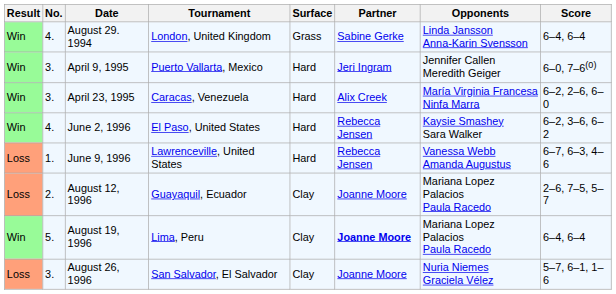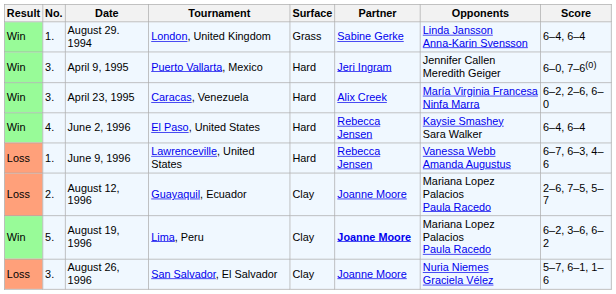 <table class="sortable wikitable" style=font-size:97%>
 <tr>
 <th>Result</th>
 <th>No.</th>
 <th>Date</th>
 <th>Tournament</th>
 <th>Surface</th>
 <th>Partner</th>
 <th>Opponents</th>
 <th>Score</th>
 </tr>
 <tr style="background:#f0f8ff;">
 <td style="background:#98fb98;">Win</td>
-<td>4.</td>
+<td>1.</td>
 <td>August 29. 1994</td>
 <td><a href='#'>London</a>, United Kingdom</td>
 <td>Grass</td>
 <td> <a href='#'>Sabine Gerke</a></td>
 <td> <a href='#'>Linda Jansson</a> <br>  <a href='#'>Anna-Karin Svensson</a></td>
 <td>6–4, 6–4</td>
 </tr>
 <tr bgcolor="#f0f8ff">
 <td style="background:#98fb98;">Win</td>
 <td>3.</td>
 <td>April 9, 1995</td>
 <td><a href='#'>Puerto Vallarta</a>, Mexico</td>
 <td>Hard</td>
 <td> <a href='#'>Jeri Ingram</a></td>
 <td> Jennifer Callen <br>  Meredith Geiger</td>
 <td>6–0, 7–6<sup>(0)</sup></td>
 </tr>
 <tr style="background:#f0f8ff;">
 <td style="background:#98fb98;">Win</td>
 <td>3.</td>
 <td>April 23, 1995</td>
 <td><a href='#'>Caracas</a>, Venezuela</td>
 <td>Hard</td>
 <td> <a href='#'>Alix Creek</a></td>
 <td> <a href='#'>María Virginia Francesa</a> <br>  <a href='#'>Ninfa Marra</a></td>
 <td>6–2, 2–6, 6–0</td>
 </tr>
 <tr bgcolor="#f0f8ff">
 <td style="background:#98fb98;">Win</td>
 <td>4.</td>
 <td>June 2, 1996</td>
 <td><a href='#'>El Paso</a>, United States</td>
 <td>Hard</td>
 <td> <a href='#'>Rebecca Jensen</a></td>
 <td> <a href='#'>Kaysie Smashey</a> <br>  Sara Walker</td>
-<td>6–2, 3–6, 6–2</td>
+<td>6–4, 6–4</td>
 </tr>
 <tr style="background:#f0f8ff;">
 <td style="background:#ffa07a;">Loss</td>
 <td>1.</td>
 <td>June 9, 1996</td>
 <td><a href='#'>Lawrenceville</a>, United States</td>
 <td>Hard</td>
 <td> <a href='#'>Rebecca Jensen</a></td>
 <td> <a href='#'>Vanessa Webb</a><br>  <a href='#'>Amanda Augustus</a></td>
 <td>6–7, 6–3, 4–6</td>
 </tr>
 <tr bgcolor="#f0f8ff">
 <td style="background:#ffa07a;">Loss</td>
 <td>2.</td>
 <td>August 12, 1996</td>
 <td><a href='#'>Guayaquil</a>, Ecuador</td>
 <td>Clay</td>
 <td> <a href='#'>Joanne Moore</a></td>
 <td> Mariana Lopez Palacios <br>  <a href='#'>Paula Racedo</a></td>
 <td>2–6, 7–5, 5–7</td>
 </tr>
 <tr bgcolor="#f0f8ff">
 <td style="background:#98fb98;">Win</td>
 <td>5.</td>
 <td>August 19, 1996</td>
 <td><a href='#'>Lima</a>, Peru</td>
 <td>Clay</td>
 <td><strong> <a href='#'>Joanne Moore</a></strong></td>
 <td> Mariana Lopez Palacios <br>  <a href='#'>Paula Racedo</a></td>
-<td>6–4, 6–4</td>
+<td>6–2, 3–6, 6–2</td>
 </tr>
 <tr style="background:#f0f8ff;">
 <td style="background:#ffa07a;">Loss</td>
 <td>3.</td>
 <td>August 26, 1996</td>
 <td><a href='#'>San Salvador</a>, El Salvador</td>
 <td>Clay</td>
 <td> <a href='#'>Joanne Moore</a></td>
 <td> <a href='#'>Nuria Niemes</a> <br>  <a href='#'>Graciela Vélez</a></td>
 <td>5–7, 6–1, 1–6</td>
 </tr>
 </table>
